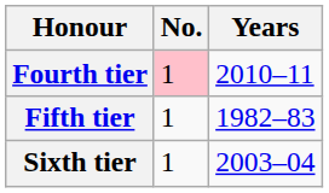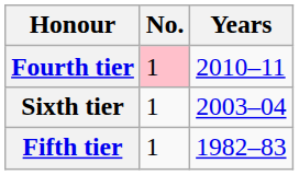 <table class="wikitable plainrowheaders">
 <tr>
 <th scope=col>Honour</th>
 <th scope=col>No.</th>
 <th scope=col>Years</th>
 </tr>
 <tr>
 <th scope=row><a href='#'>Fourth tier</a></th>
 <td style="background: pink;">1</td>
 <td><a href='#'>2010–11</a></td>
 </tr>
 <tr>
+<th scope=row>Sixth tier</th>
+<td>1</td>
+<td><a href='#'>2003–04</a></td>
+</tr>
+<tr>
 <th scope=row><a href='#'>Fifth tier</a></th>
 <td>1</td>
 <td><a href='#'>1982–83</a></td>
 </tr>
-<tr>
-<th scope=row>Sixth tier</th>
-<td>1</td>
-<td><a href='#'>2003–04</a></td>
-</tr>
 </table>
